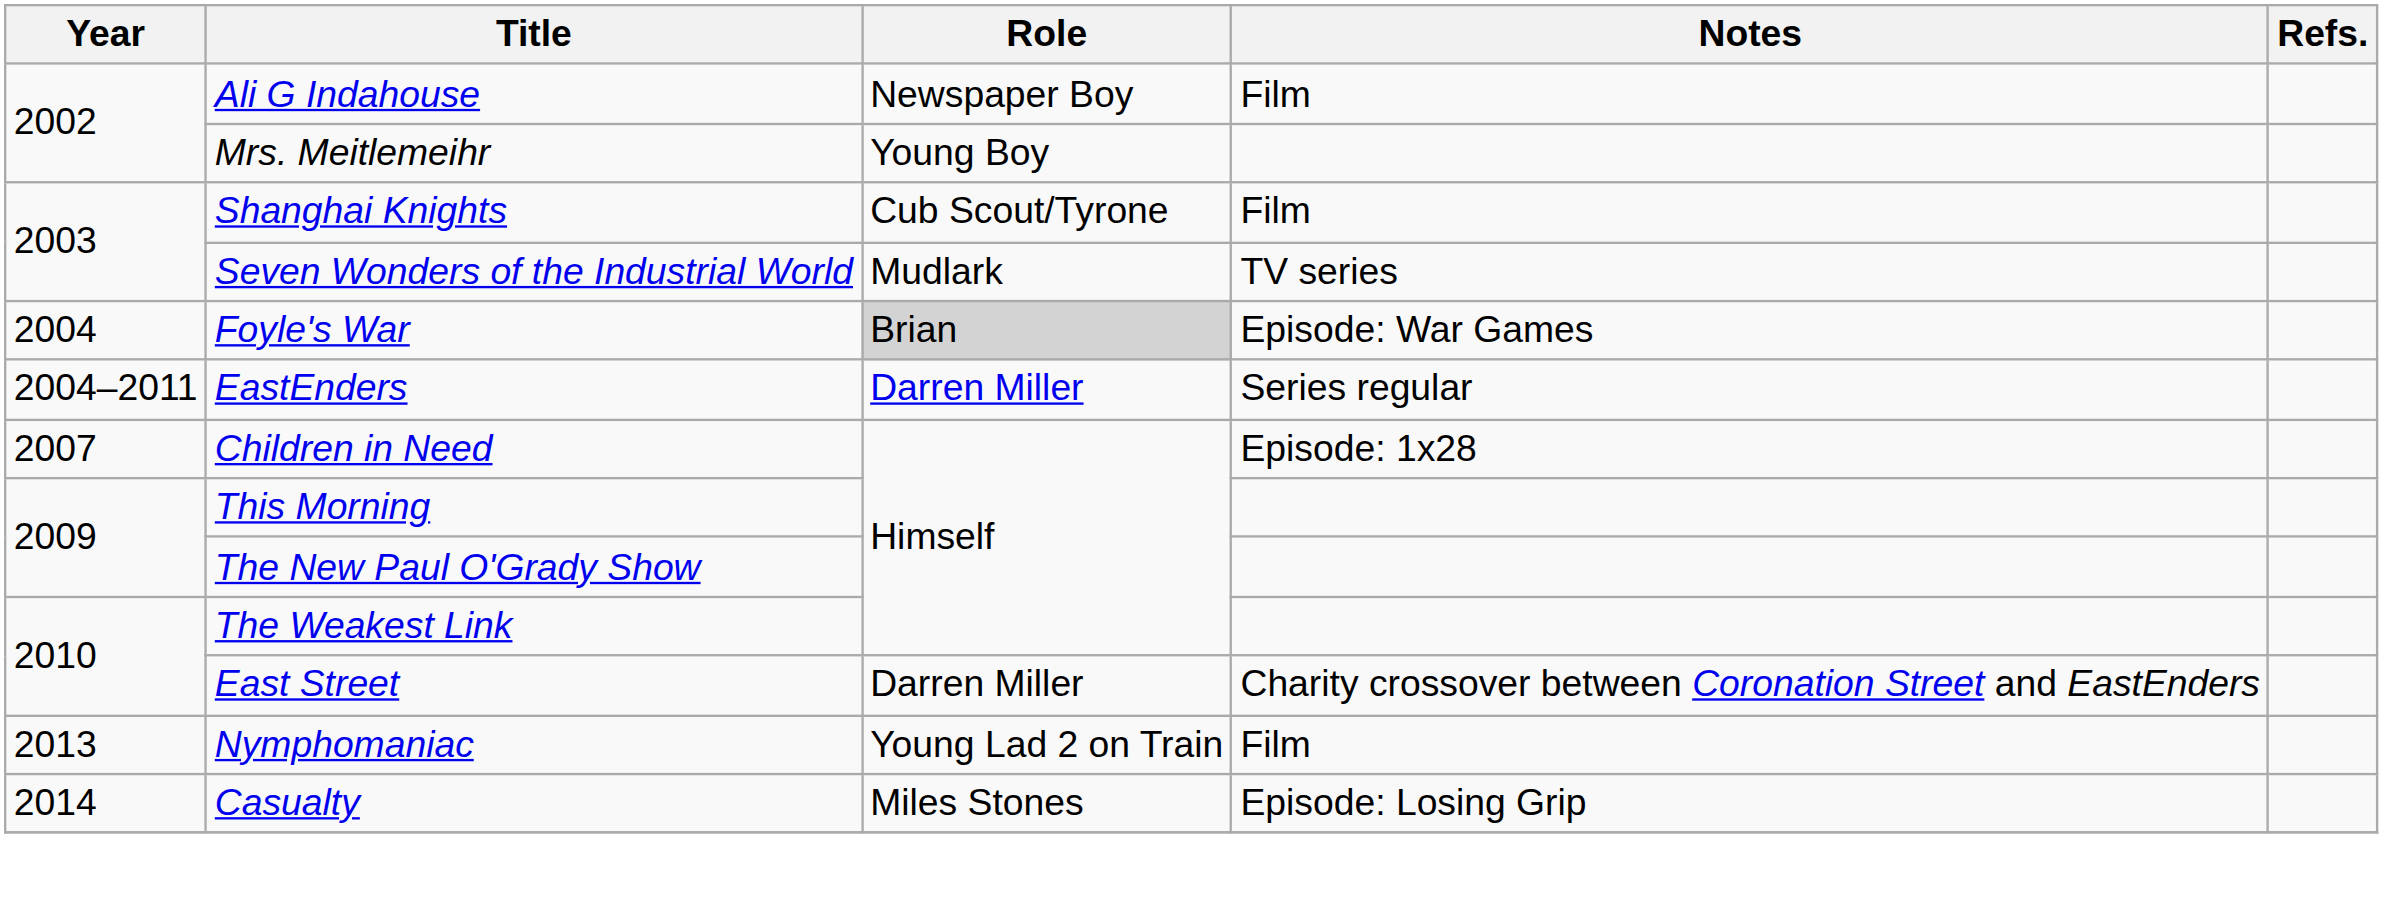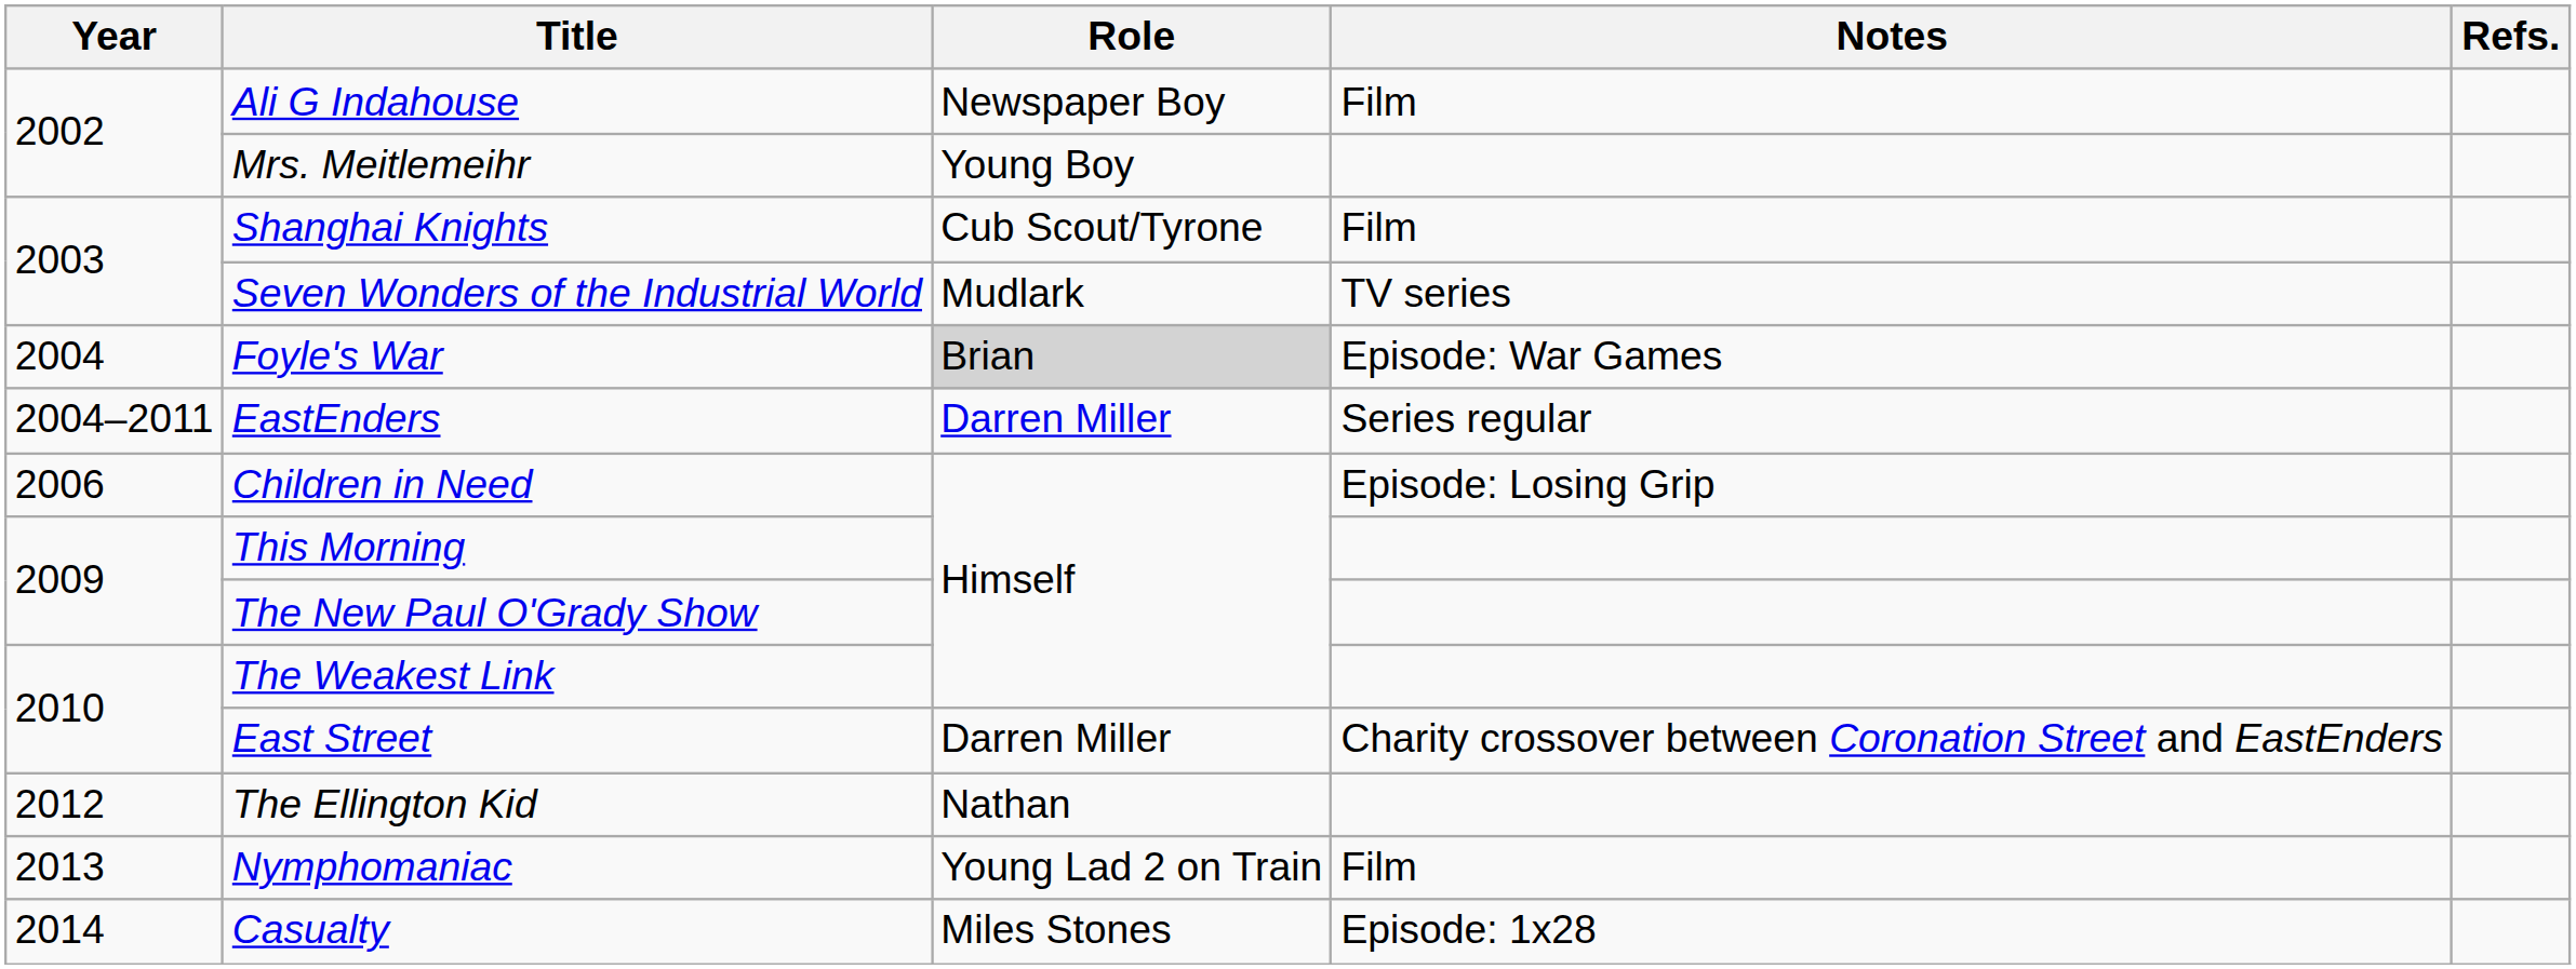 <table class="wikitable">
 <tr>
 <th>Year</th>
 <th>Title</th>
 <th>Role</th>
 <th>Notes</th>
 <th>Refs.</th>
 </tr>
 <tr>
 <td rowspan="2">2002</td>
 <td><em><a href='#'>Ali G Indahouse</a></em></td>
 <td>Newspaper Boy</td>
 <td>Film</td>
 <td></td>
 </tr>
 <tr>
 <td><em>Mrs. Meitlemeihr</em></td>
 <td>Young Boy</td>
 <td></td>
 <td></td>
 </tr>
 <tr>
 <td rowspan="2">2003</td>
 <td><em><a href='#'>Shanghai Knights</a></em></td>
 <td>Cub Scout/Tyrone</td>
 <td>Film</td>
 <td></td>
 </tr>
 <tr>
 <td><em><a href='#'>Seven Wonders of the Industrial World</a></em></td>
 <td>Mudlark</td>
 <td>TV series</td>
 <td></td>
 </tr>
 <tr>
 <td>2004</td>
 <td><em><a href='#'>Foyle's War</a></em></td>
 <td style="background: lightgrey;">Brian</td>
 <td>Episode: War Games</td>
 <td></td>
 </tr>
 <tr>
 <td>2004–2011</td>
 <td><em><a href='#'>EastEnders</a></em></td>
 <td><a href='#'>Darren Miller</a></td>
 <td>Series regular</td>
 <td></td>
 </tr>
 <tr>
-<td>2007</td>
+<td>2006</td>
 <td><em><a href='#'>Children in Need</a></em></td>
 <td rowspan="4">Himself</td>
-<td>Episode: 1x28</td>
+<td>Episode: Losing Grip</td>
 <td></td>
 </tr>
 <tr>
 <td rowspan="2">2009</td>
 <td><em><a href='#'>This Morning</a></em></td>
 <td></td>
 <td></td>
 </tr>
 <tr>
 <td><em><a href='#'>The New Paul O'Grady Show</a></em></td>
 <td></td>
 <td></td>
 </tr>
 <tr>
 <td rowspan="2">2010</td>
 <td><em><a href='#'>The Weakest Link</a></em></td>
 <td></td>
 <td></td>
 </tr>
 <tr>
 <td><em><a href='#'>East Street</a></em></td>
 <td>Darren Miller</td>
 <td>Charity crossover between <em><a href='#'>Coronation Street</a></em> and <em>EastEnders</em></td>
 <td></td>
 </tr>
 <tr>
+<td>2012</td>
+<td><em>The Ellington Kid</em></td>
+<td>Nathan</td>
+<td></td>
+<td></td>
+</tr>
+<tr>
 <td>2013</td>
 <td><em><a href='#'>Nymphomaniac</a></em></td>
 <td>Young Lad 2 on Train</td>
 <td>Film</td>
 <td></td>
 </tr>
 <tr>
 <td>2014</td>
 <td><em><a href='#'>Casualty</a></em></td>
 <td>Miles Stones</td>
-<td>Episode: Losing Grip</td>
+<td>Episode: 1x28</td>
 <td></td>
 </tr>
 <tr>
 </tr>
 </table>
